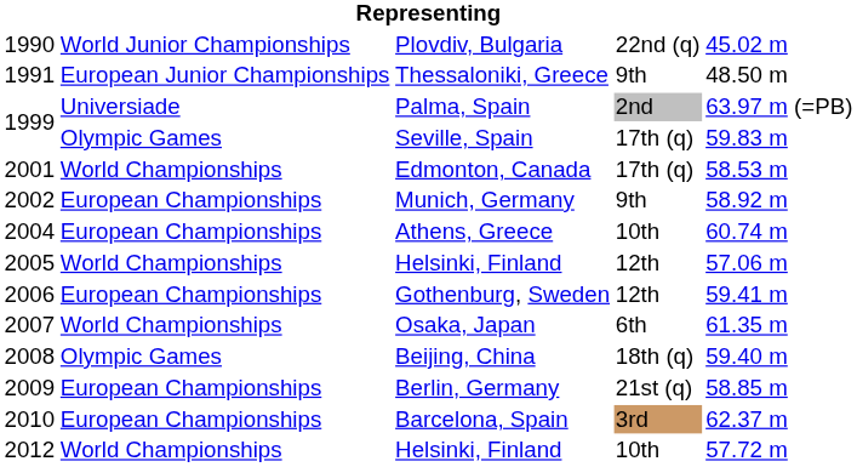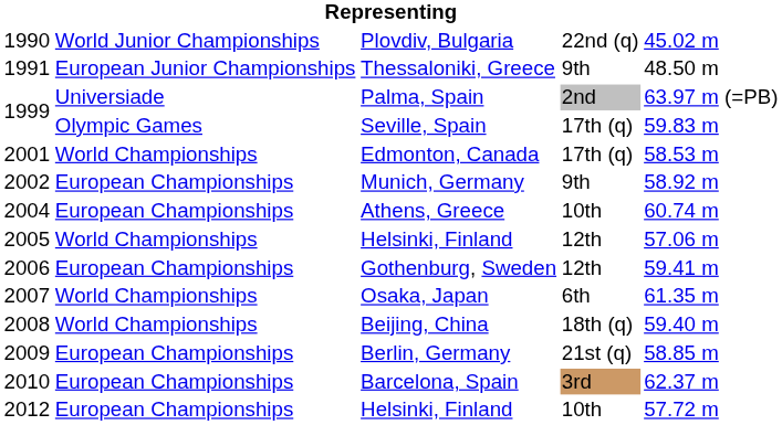 <table>
 <tr>
 <th colspan="5">Representing </th>
 </tr>
 <tr>
 <td>1990</td>
 <td><a href='#'>World Junior Championships</a></td>
 <td><a href='#'>Plovdiv, Bulgaria</a></td>
 <td>22nd (q)</td>
 <td><a href='#'>45.02 m</a></td>
 </tr>
 <tr>
 <td>1991</td>
 <td><a href='#'>European Junior Championships</a></td>
 <td><a href='#'>Thessaloniki, Greece</a></td>
 <td>9th</td>
 <td>48.50 m</td>
 </tr>
 <tr>
 <td rowspan=2>1999</td>
 <td><a href='#'>Universiade</a></td>
 <td><a href='#'>Palma, Spain</a></td>
 <td bgcolor="silver">2nd</td>
 <td><a href='#'>63.97 m</a> (=PB)</td>
 </tr>
 <tr>
 <td><a href='#'>Olympic Games</a></td>
 <td><a href='#'>Seville, Spain</a></td>
 <td>17th (q)</td>
 <td><a href='#'>59.83 m</a></td>
 </tr>
 <tr>
 <td>2001</td>
 <td><a href='#'>World Championships</a></td>
 <td><a href='#'>Edmonton, Canada</a></td>
 <td>17th (q)</td>
 <td><a href='#'>58.53 m</a></td>
 </tr>
 <tr>
 <td>2002</td>
 <td><a href='#'>European Championships</a></td>
 <td><a href='#'>Munich, Germany</a></td>
 <td>9th</td>
 <td><a href='#'>58.92 m</a></td>
 </tr>
 <tr>
 <td>2004</td>
 <td><a href='#'>European Championships</a></td>
 <td><a href='#'>Athens, Greece</a></td>
 <td>10th</td>
 <td><a href='#'>60.74 m</a></td>
 </tr>
 <tr>
 <td>2005</td>
 <td><a href='#'>World Championships</a></td>
 <td><a href='#'>Helsinki, Finland</a></td>
 <td>12th</td>
 <td><a href='#'>57.06 m</a></td>
 </tr>
 <tr>
 <td>2006</td>
 <td><a href='#'>European Championships</a></td>
 <td><a href='#'>Gothenburg</a>, <a href='#'>Sweden</a></td>
 <td>12th</td>
 <td><a href='#'>59.41 m</a></td>
 </tr>
 <tr>
 <td>2007</td>
 <td><a href='#'>World Championships</a></td>
 <td><a href='#'>Osaka, Japan</a></td>
 <td>6th</td>
 <td><a href='#'>61.35 m</a></td>
 </tr>
 <tr>
 <td>2008</td>
-<td><a href='#'>Olympic Games</a></td>
+<td><a href='#'>World Championships</a></td>
 <td><a href='#'>Beijing, China</a></td>
 <td>18th (q)</td>
 <td><a href='#'>59.40 m</a></td>
 </tr>
 <tr>
 <td>2009</td>
 <td><a href='#'>European Championships</a></td>
 <td><a href='#'>Berlin, Germany</a></td>
 <td>21st (q)</td>
 <td><a href='#'>58.85 m</a></td>
 </tr>
 <tr>
 <td>2010</td>
 <td><a href='#'>European Championships</a></td>
 <td><a href='#'>Barcelona, Spain</a></td>
 <td bgcolor="cc9966">3rd</td>
 <td><a href='#'>62.37 m</a></td>
 </tr>
 <tr>
 <td>2012</td>
-<td><a href='#'>World Championships</a></td>
+<td><a href='#'>European Championships</a></td>
 <td><a href='#'>Helsinki, Finland</a></td>
 <td>10th</td>
 <td><a href='#'>57.72 m</a></td>
 </tr>
 </table>
